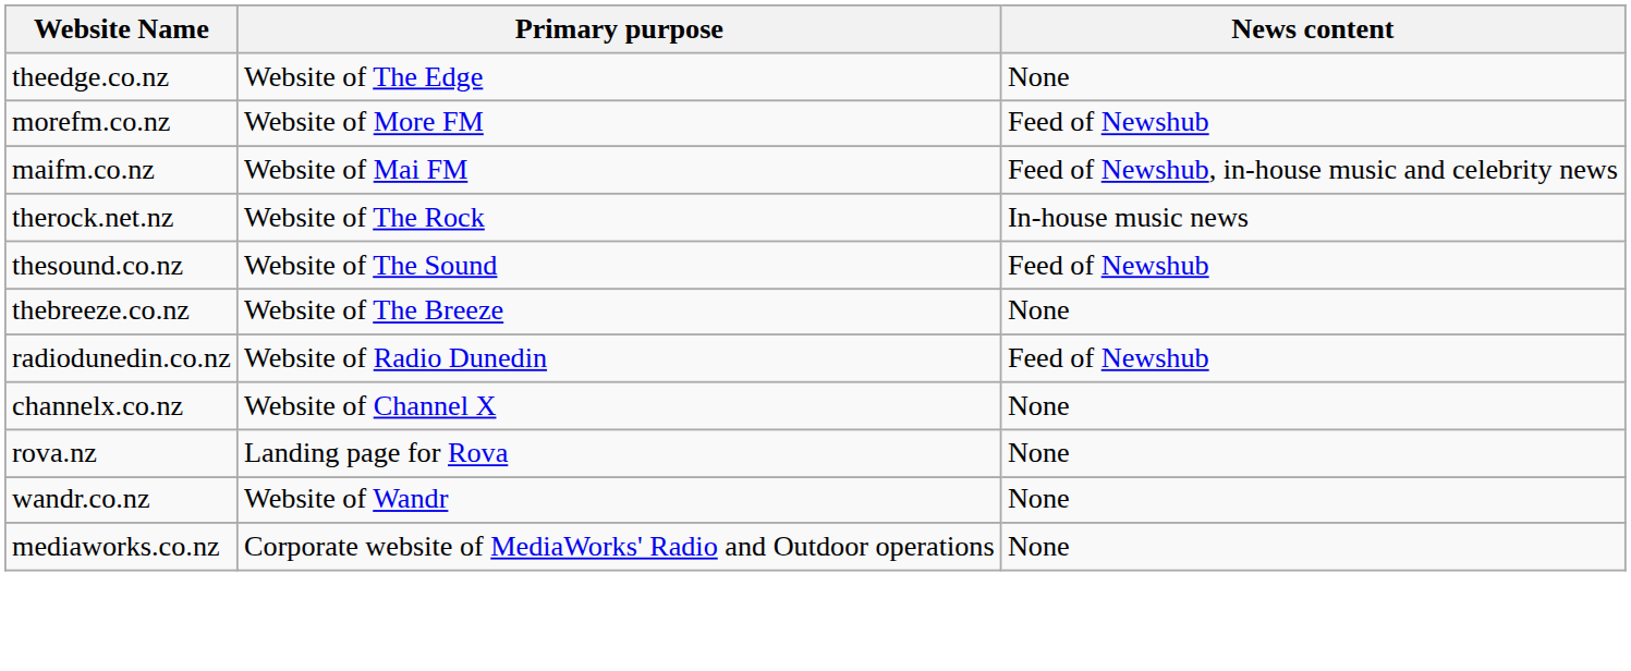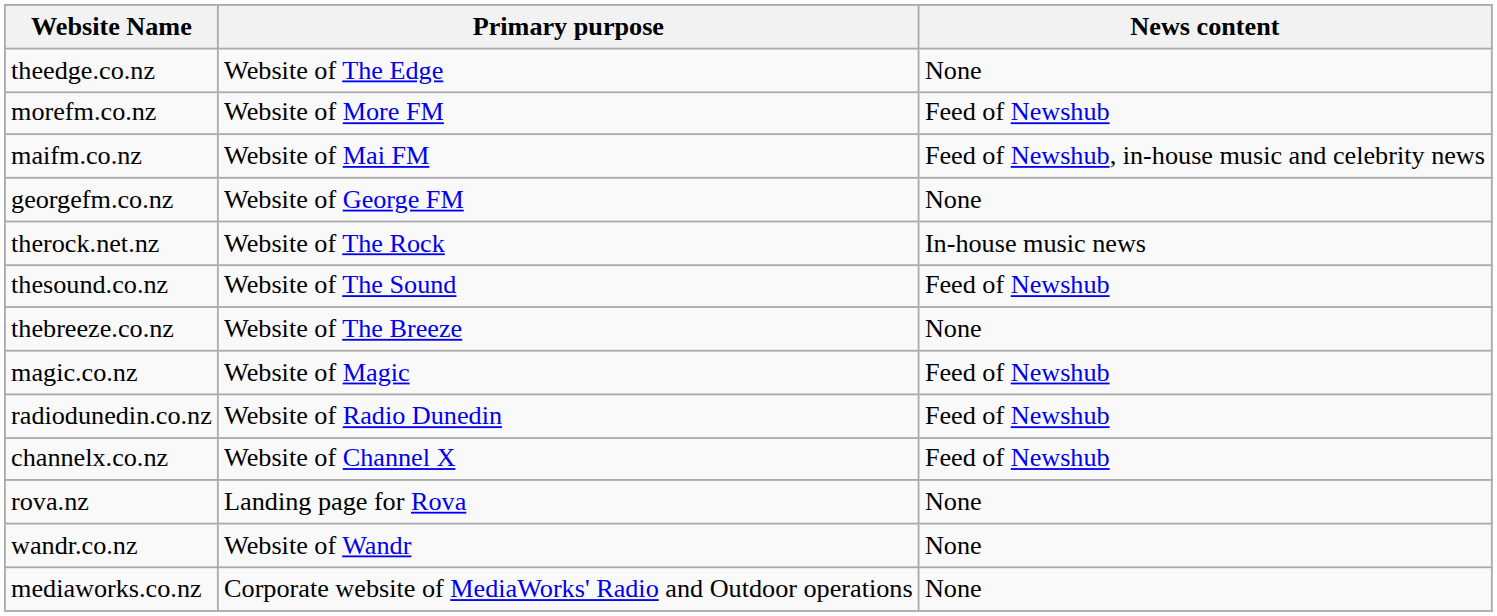 <table class="wikitable" style="font-size: 90%;">
 <tr>
 <th>Website Name</th>
 <th>Primary purpose</th>
 <th>News content</th>
 </tr>
 <tr>
 <td>theedge.co.nz</td>
 <td>Website of <a href='#'>The Edge</a></td>
 <td>None</td>
 </tr>
 <tr>
 <td>morefm.co.nz</td>
 <td>Website of <a href='#'>More FM</a></td>
 <td>Feed of <a href='#'>Newshub</a></td>
 </tr>
 <tr>
 <td>maifm.co.nz</td>
 <td>Website of <a href='#'>Mai FM</a></td>
 <td>Feed of <a href='#'>Newshub</a>, in-house music and celebrity news</td>
 </tr>
 <tr>
+<td>georgefm.co.nz</td>
+<td>Website of <a href='#'>George FM</a></td>
+<td>None</td>
+</tr>
+<tr>
 <td>therock.net.nz</td>
 <td>Website of <a href='#'>The Rock</a></td>
 <td>In-house music news</td>
 </tr>
 <tr>
 <td>thesound.co.nz</td>
 <td>Website of <a href='#'>The Sound</a></td>
 <td>Feed of <a href='#'>Newshub</a></td>
 </tr>
 <tr>
 <td>thebreeze.co.nz</td>
 <td>Website of <a href='#'>The Breeze</a></td>
 <td>None</td>
 </tr>
 <tr>
+<td>magic.co.nz</td>
+<td>Website of <a href='#'>Magic</a></td>
+<td>Feed of <a href='#'>Newshub</a></td>
+</tr>
+<tr>
 <td>radiodunedin.co.nz</td>
 <td>Website of <a href='#'>Radio Dunedin</a></td>
 <td>Feed of <a href='#'>Newshub</a></td>
 </tr>
 <tr>
 <td>channelx.co.nz</td>
 <td>Website of <a href='#'>Channel X</a></td>
-<td>None</td>
+<td>Feed of <a href='#'>Newshub</a></td>
 </tr>
 <tr>
 <td>rova.nz</td>
 <td>Landing page for <a href='#'>Rova</a></td>
 <td>None</td>
 </tr>
 <tr>
 <td>wandr.co.nz</td>
 <td>Website of <a href='#'>Wandr</a></td>
 <td>None</td>
 </tr>
 <tr>
 <td>mediaworks.co.nz</td>
 <td>Corporate website of <a href='#'>MediaWorks' Radio</a> and Outdoor operations</td>
 <td>None</td>
 </tr>
 </table>
